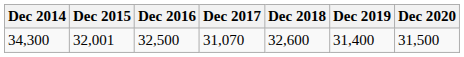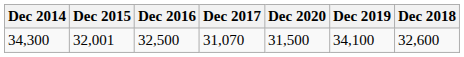 <table class="wikitable">
 <tr>
 <th>Dec 2014</th>
 <th>Dec 2015</th>
 <th>Dec 2016</th>
 <th>Dec 2017</th>
+<th>Dec 2020</th>
+<th>Dec 2019</th>
 <th>Dec 2018</th>
-<th>Dec 2019</th>
-<th>Dec 2020</th>
 </tr>
 <tr>
 <td>34,300</td>
 <td>32,001</td>
 <td>32,500</td>
 <td>31,070</td>
+<td>31,500</td>
+<td>34,100</td>
 <td>32,600</td>
-<td>31,400</td>
-<td>31,500</td>
 </tr>
 </table>
